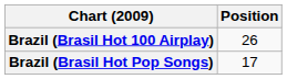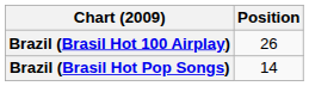 <table class="wikitable sortable plainrowheaders" style="text-align:center">
 <tr>
 <th>Chart (2009)</th>
 <th>Position</th>
 </tr>
 <tr>
 <th scope="row">Brazil (<a href='#'>Brasil Hot 100 Airplay</a>)</th>
 <td>26</td>
 </tr>
 <tr>
 <th scope="row">Brazil (<a href='#'>Brasil Hot Pop Songs</a>)</th>
-<td>17</td>
+<td>14</td>
 </tr>
 </table>
